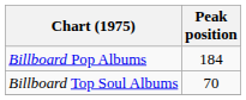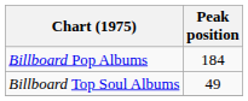 <table class="wikitable">
 <tr>
 <th>Chart (1975)</th>
 <th>Peak<br>position</th>
 </tr>
 <tr>
 <td><a href='#'><em>Billboard</em> Pop Albums</a></td>
 <td align=center>184</td>
 </tr>
 <tr>
 <td><em>Billboard</em> <a href='#'>Top Soul Albums</a></td>
-<td align=center>70</td>
+<td align=center>49</td>
 </tr>
 <tr>
 </tr>
 </table>
